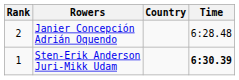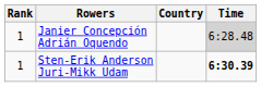 <table class="wikitable" style="text-align:center">
 <tr>
 <th>Rank</th>
 <th>Rowers</th>
 <th>Country</th>
 <th>Time</th>
 </tr>
 <tr>
-<td>2</td>
+<td>1</td>
 <td align="left"><a href='#'>Janier Concepción</a><br><a href='#'>Adrián Oquendo</a></td>
 <td align="left"></td>
-<td>6:28.48</td>
+<td style="background: lightgrey;">6:28.48</td>
 </tr>
 <tr>
 <td>1</td>
 <td align="left"><a href='#'>Sten-Erik Anderson</a><br><a href='#'>Juri-Mikk Udam</a></td>
 <td align="left"></td>
 <td><strong>6:30.39</strong></td>
 </tr>
 </table>
